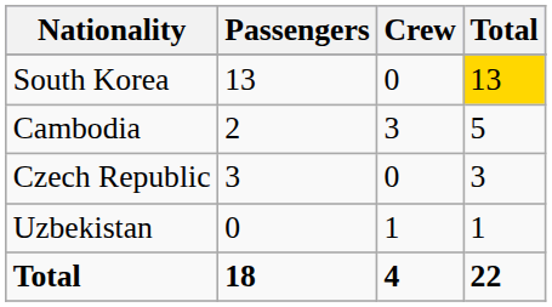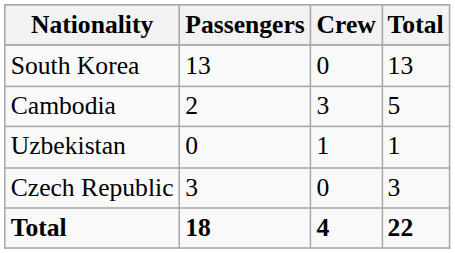 <table class="wikitable">
 <tr style="background:#ccccff;">
 <th rowspan=1>Nationality</th>
 <th colspan=1>Passengers</th>
 <th colspan=1>Crew</th>
 <th colspan=1>Total</th>
 </tr>
 <tr style="background:#ccccff;">
 </tr>
 <tr valign=top>
 <td>South Korea</td>
 <td>13</td>
 <td>0</td>
-<td style="background: gold;">13</td>
+<td>13</td>
 </tr>
 <tr valign=top>
 <td>Cambodia</td>
 <td>2</td>
 <td>3</td>
 <td>5</td>
 </tr>
 <tr valign=top>
+<td>Uzbekistan</td>
+<td>0</td>
+<td>1</td>
+<td>1</td>
+</tr>
+<tr valign=top>
 <td>Czech Republic</td>
 <td>3</td>
 <td>0</td>
 <td>3</td>
-</tr>
-<tr valign=top>
-<td>Uzbekistan</td>
-<td>0</td>
-<td>1</td>
-<td>1</td>
 </tr>
 <tr valign=top>
 <td><strong>Total</strong></td>
 <td><strong>18</strong></td>
 <td><strong>4</strong></td>
 <td><strong>22</strong></td>
 </tr>
 </table>
